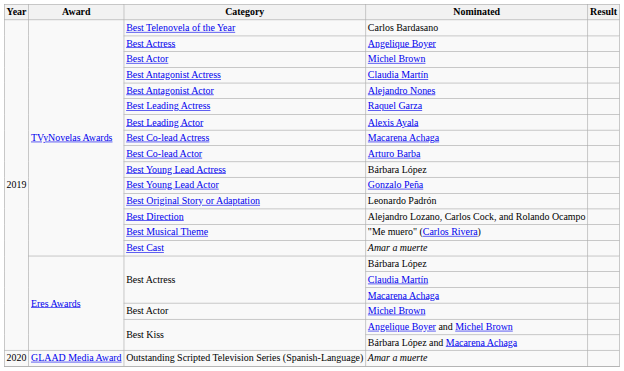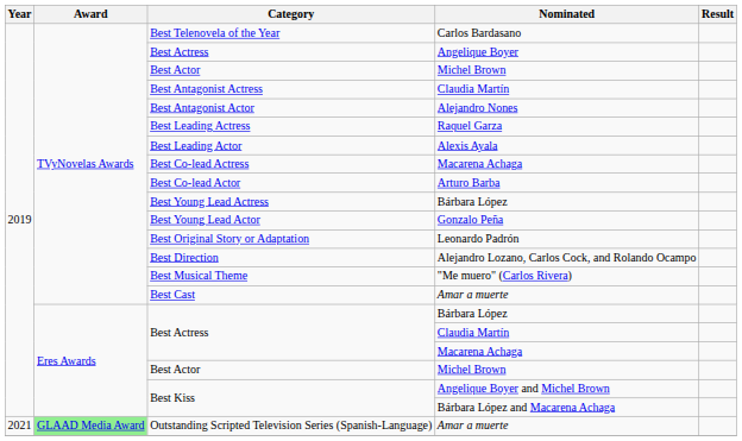 <table class="wikitable plainrowheaders">
 <tr>
 <th scope="col">Year</th>
 <th scope="col">Award</th>
 <th scope="col">Category</th>
 <th scope="col">Nominated</th>
 <th scope="col">Result</th>
 </tr>
 <tr>
 <td rowspan="21">2019</td>
 <td rowspan="15"><a href='#'>TVyNovelas Awards</a></td>
 <td><a href='#'>Best Telenovela of the Year</a></td>
 <td>Carlos Bardasano</td>
 <td></td>
 </tr>
 <tr>
 <td><a href='#'>Best Actress</a></td>
 <td><a href='#'>Angelique Boyer</a></td>
 <td></td>
 </tr>
 <tr>
 <td><a href='#'>Best Actor</a></td>
 <td><a href='#'>Michel Brown</a></td>
 <td></td>
 </tr>
 <tr>
 <td><a href='#'>Best Antagonist Actress</a></td>
 <td><a href='#'>Claudia Martín</a></td>
 <td></td>
 </tr>
 <tr>
 <td><a href='#'>Best Antagonist Actor</a></td>
 <td><a href='#'>Alejandro Nones</a></td>
 <td></td>
 </tr>
 <tr>
 <td><a href='#'>Best Leading Actress</a></td>
 <td><a href='#'>Raquel Garza</a></td>
 <td></td>
 </tr>
 <tr>
 <td><a href='#'>Best Leading Actor</a></td>
 <td><a href='#'>Alexis Ayala</a></td>
 <td></td>
 </tr>
 <tr>
 <td><a href='#'>Best Co-lead Actress</a></td>
 <td><a href='#'>Macarena Achaga</a></td>
 <td></td>
 </tr>
 <tr>
 <td><a href='#'>Best Co-lead Actor</a></td>
 <td><a href='#'>Arturo Barba</a></td>
 <td></td>
 </tr>
 <tr>
 <td><a href='#'>Best Young Lead Actress</a></td>
 <td>Bárbara López</td>
 <td></td>
 </tr>
 <tr>
 <td><a href='#'>Best Young Lead Actor</a></td>
 <td><a href='#'>Gonzalo Peña</a></td>
 <td></td>
 </tr>
 <tr>
 <td><a href='#'>Best Original Story or Adaptation</a></td>
 <td>Leonardo Padrón</td>
 <td></td>
 </tr>
 <tr>
 <td><a href='#'>Best Direction</a></td>
 <td>Alejandro Lozano, Carlos Cock, and Rolando Ocampo</td>
 <td></td>
 </tr>
 <tr>
 <td><a href='#'>Best Musical Theme</a></td>
 <td>"Me muero" (<a href='#'>Carlos Rivera</a>)</td>
 <td></td>
 </tr>
 <tr>
 <td><a href='#'>Best Cast</a></td>
 <td><em>Amar a muerte</em></td>
 <td></td>
 </tr>
 <tr>
 <td rowspan="6"><a href='#'>Eres Awards</a></td>
 <td rowspan="3">Best Actress</td>
 <td>Bárbara López</td>
 <td></td>
 </tr>
 <tr>
 <td><a href='#'>Claudia Martín</a></td>
 <td></td>
 </tr>
 <tr>
 <td><a href='#'>Macarena Achaga</a></td>
 <td></td>
 </tr>
 <tr>
 <td>Best Actor</td>
 <td><a href='#'>Michel Brown</a></td>
 <td></td>
 </tr>
 <tr>
 <td rowspan="2">Best Kiss</td>
 <td><a href='#'>Angelique Boyer</a> and <a href='#'>Michel Brown</a></td>
 <td></td>
 </tr>
 <tr>
 <td>Bárbara López and <a href='#'>Macarena Achaga</a></td>
 <td></td>
 </tr>
 <tr>
-<td>2020</td>
-<td><a href='#'>GLAAD Media Award</a></td>
+<td>2021</td>
+<td style="background: lightgreen;"><a href='#'>GLAAD Media Award</a></td>
 <td>Outstanding Scripted Television Series (Spanish-Language)</td>
 <td><em>Amar a muerte</em></td>
 <td></td>
 </tr>
 <tr>
 </tr>
 </table>
